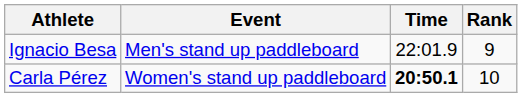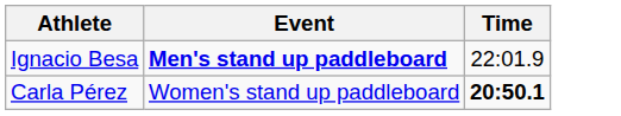 <table class=wikitable style=font-size:90%;text-align:center>
 <tr>
 <th>Athlete</th>
 <th>Event</th>
 <th>Time</th>
-<th>Rank</th>
 </tr>
 <tr>
 <td style="text-align:left"><a href='#'>Ignacio Besa</a></td>
-<td style="text-align:left"><a href='#'>Men's stand up paddleboard</a></td>
+<td style="text-align:left"><strong><a href='#'>Men's stand up paddleboard</a></strong></td>
 <td>22:01.9</td>
-<td>9</td>
 </tr>
 <tr>
 <td style="text-align:left"><a href='#'>Carla Pérez</a></td>
 <td style="text-align:left"><a href='#'>Women's stand up paddleboard</a></td>
 <td><strong>20:50.1</strong></td>
-<td>10</td>
 </tr>
 </table>
